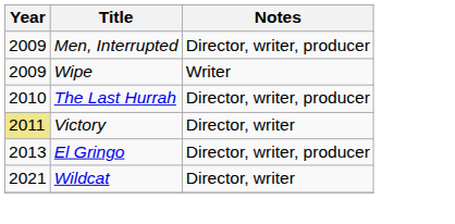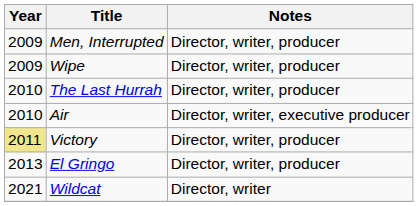 <table class="wikitable">
 <tr>
 <th>Year</th>
 <th>Title</th>
 <th>Notes</th>
 </tr>
 <tr>
 <td>2009</td>
 <td><em>Men, Interrupted</em></td>
 <td>Director, writer, producer</td>
 </tr>
 <tr>
 <td>2009</td>
 <td><em>Wipe</em></td>
-<td>Writer</td>
+<td>Director, writer, producer</td>
 </tr>
 <tr>
 <td>2010</td>
 <td><em><a href='#'>The Last Hurrah</a></em></td>
 <td>Director, writer, producer</td>
 </tr>
 <tr>
+<td>2010</td>
+<td><em>Air</em></td>
+<td>Director, writer, executive producer</td>
+</tr>
+<tr>
 <td style="background: khaki;">2011</td>
 <td><em>Victory</em></td>
-<td>Director, writer</td>
+<td>Director, writer, producer</td>
 </tr>
 <tr>
 <td>2013</td>
 <td><em><a href='#'>El Gringo</a></em></td>
 <td>Director, writer, producer</td>
 </tr>
 <tr>
 <td>2021</td>
 <td><em><a href='#'>Wildcat</a></em></td>
 <td>Director, writer</td>
 </tr>
 <tr>
 </tr>
 </table>
